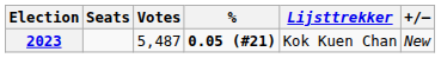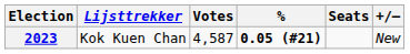 <table class="wikitable" style="text-align: right;">
 <tr>
 <th>Election</th>
-<th>Seats</th>
+<th><em><a href='#'>Lijsttrekker</a></em></th>
 <th>Votes</th>
 <th>%</th>
-<th><em><a href='#'>Lijsttrekker</a></em></th>
+<th>Seats</th>
 <th>+/–</th>
 </tr>
 <tr>
 <th><a href='#'>2023</a></th>
+<td>Kok Kuen Chan</td>
+<td>4,587</td>
+<td><strong>0.05 (#21)</strong></td>
 <td></td>
-<td>5,487</td>
-<td><strong>0.05 (#21)</strong></td>
-<td>Kok Kuen Chan</td>
 <td><em>New</em></td>
 </tr>
 </table>
